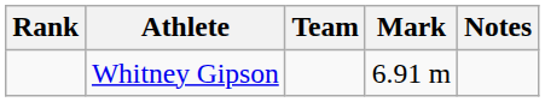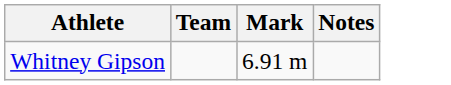 <table class="wikitable sortable">
 <tr>
-<th>Rank</th>
 <th>Athlete</th>
 <th>Team</th>
 <th>Mark</th>
 <th>Notes</th>
 </tr>
 <tr>
-<td align=center></td>
 <td><a href='#'>Whitney Gipson</a></td>
 <td></td>
 <td>6.91 m</td>
 <td></td>
 </tr>
 </table>
